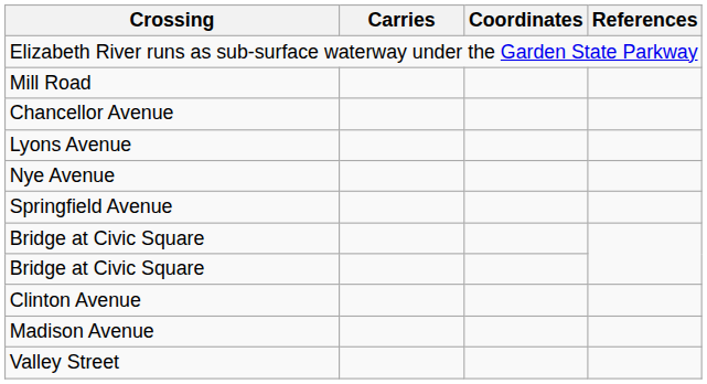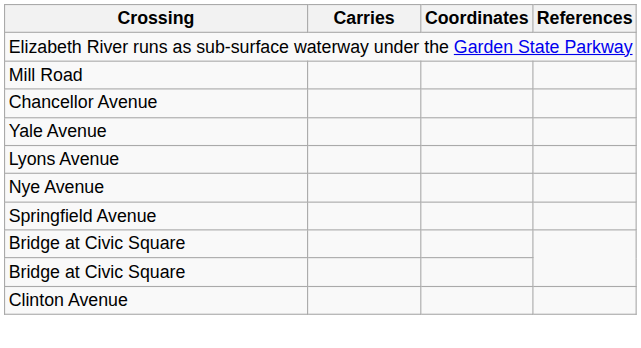 <table class=wikitable>
 <tr>
 <th>Crossing</th>
 <th>Carries</th>
 <th scope="col" width="80px">Coordinates</th>
 <th scope="col" width="10px">References</th>
 </tr>
 <tr>
 <td colspan=4 style="text-align:center;">Elizabeth River runs as sub-surface waterway under the <a href='#'>Garden State Parkway</a></td>
 </tr>
 <tr>
 <td>Mill Road</td>
 <td></td>
 <td></td>
 <td></td>
 </tr>
 <tr>
 <td>Chancellor Avenue</td>
+<td></td>
+<td></td>
+<td></td>
+</tr>
+<tr>
+<td>Yale Avenue</td>
 <td></td>
 <td></td>
 <td></td>
 </tr>
 <tr>
 <td>Lyons Avenue</td>
 <td></td>
 <td></td>
 <td></td>
 </tr>
 <tr>
 <td>Nye Avenue</td>
 <td></td>
 <td></td>
 <td></td>
 </tr>
 <tr>
 <td>Springfield Avenue</td>
 <td></td>
 <td></td>
 <td></td>
 </tr>
 <tr>
 <td>Bridge at Civic Square</td>
 <td></td>
 <td></td>
 </tr>
 <tr>
 <td>Bridge at Civic Square</td>
 <td></td>
 <td></td>
 </tr>
 <tr>
 <td>Clinton Avenue</td>
 <td></td>
 <td></td>
 <td></td>
 </tr>
-<tr>
-<td>Madison Avenue</td>
-<td></td>
-<td></td>
-<td></td>
-</tr>
-<tr>
-<td>Valley Street</td>
-<td></td>
-<td></td>
-<td></td>
-</tr>
 </table>
